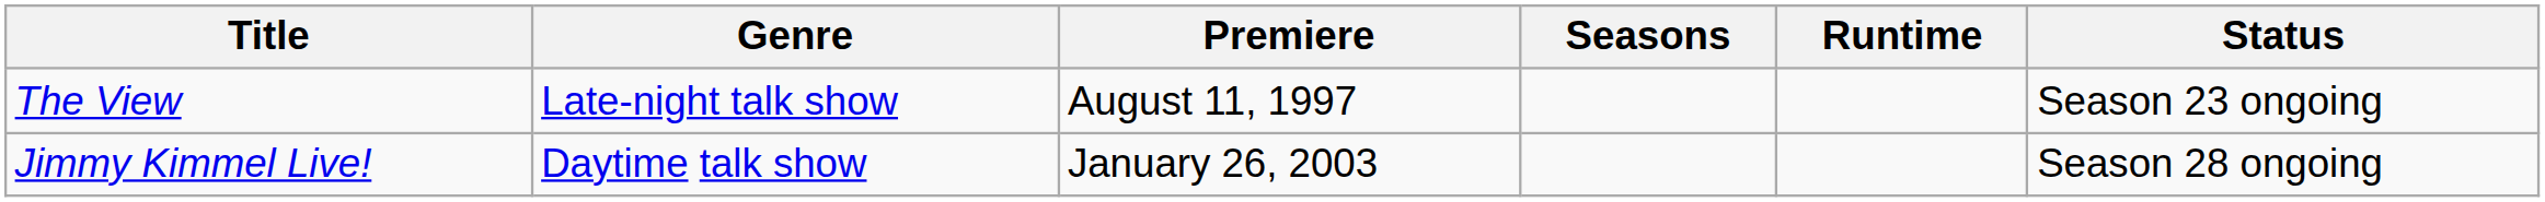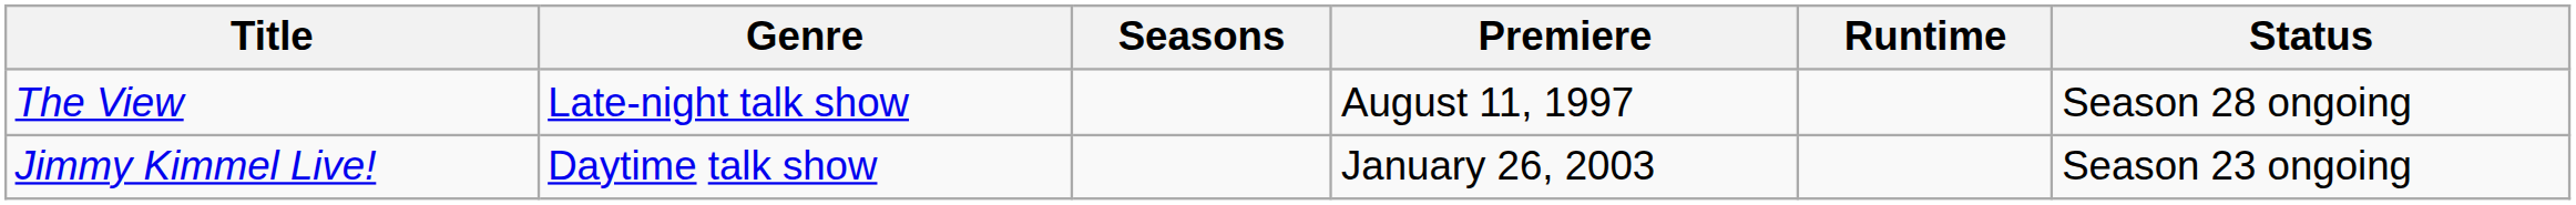 <table class="wikitable sortable" style="width:80%;">
 <tr>
 <th>Title</th>
 <th>Genre</th>
+<th>Seasons</th>
 <th>Premiere</th>
-<th>Seasons</th>
 <th>Runtime</th>
 <th>Status</th>
 </tr>
 <tr>
 <td><em><a href='#'>The View</a></em></td>
 <td><a href='#'>Late-night talk show</a></td>
+<td></td>
 <td>August 11, 1997</td>
 <td></td>
-<td></td>
-<td>Season 23 ongoing</td>
+<td>Season 28 ongoing</td>
 </tr>
 <tr>
 <td><em><a href='#'>Jimmy Kimmel Live!</a></em></td>
 <td><a href='#'>Daytime</a> <a href='#'>talk show</a></td>
+<td></td>
 <td>January 26, 2003</td>
 <td></td>
-<td></td>
-<td>Season 28 ongoing</td>
+<td>Season 23 ongoing</td>
 </tr>
 </table>
